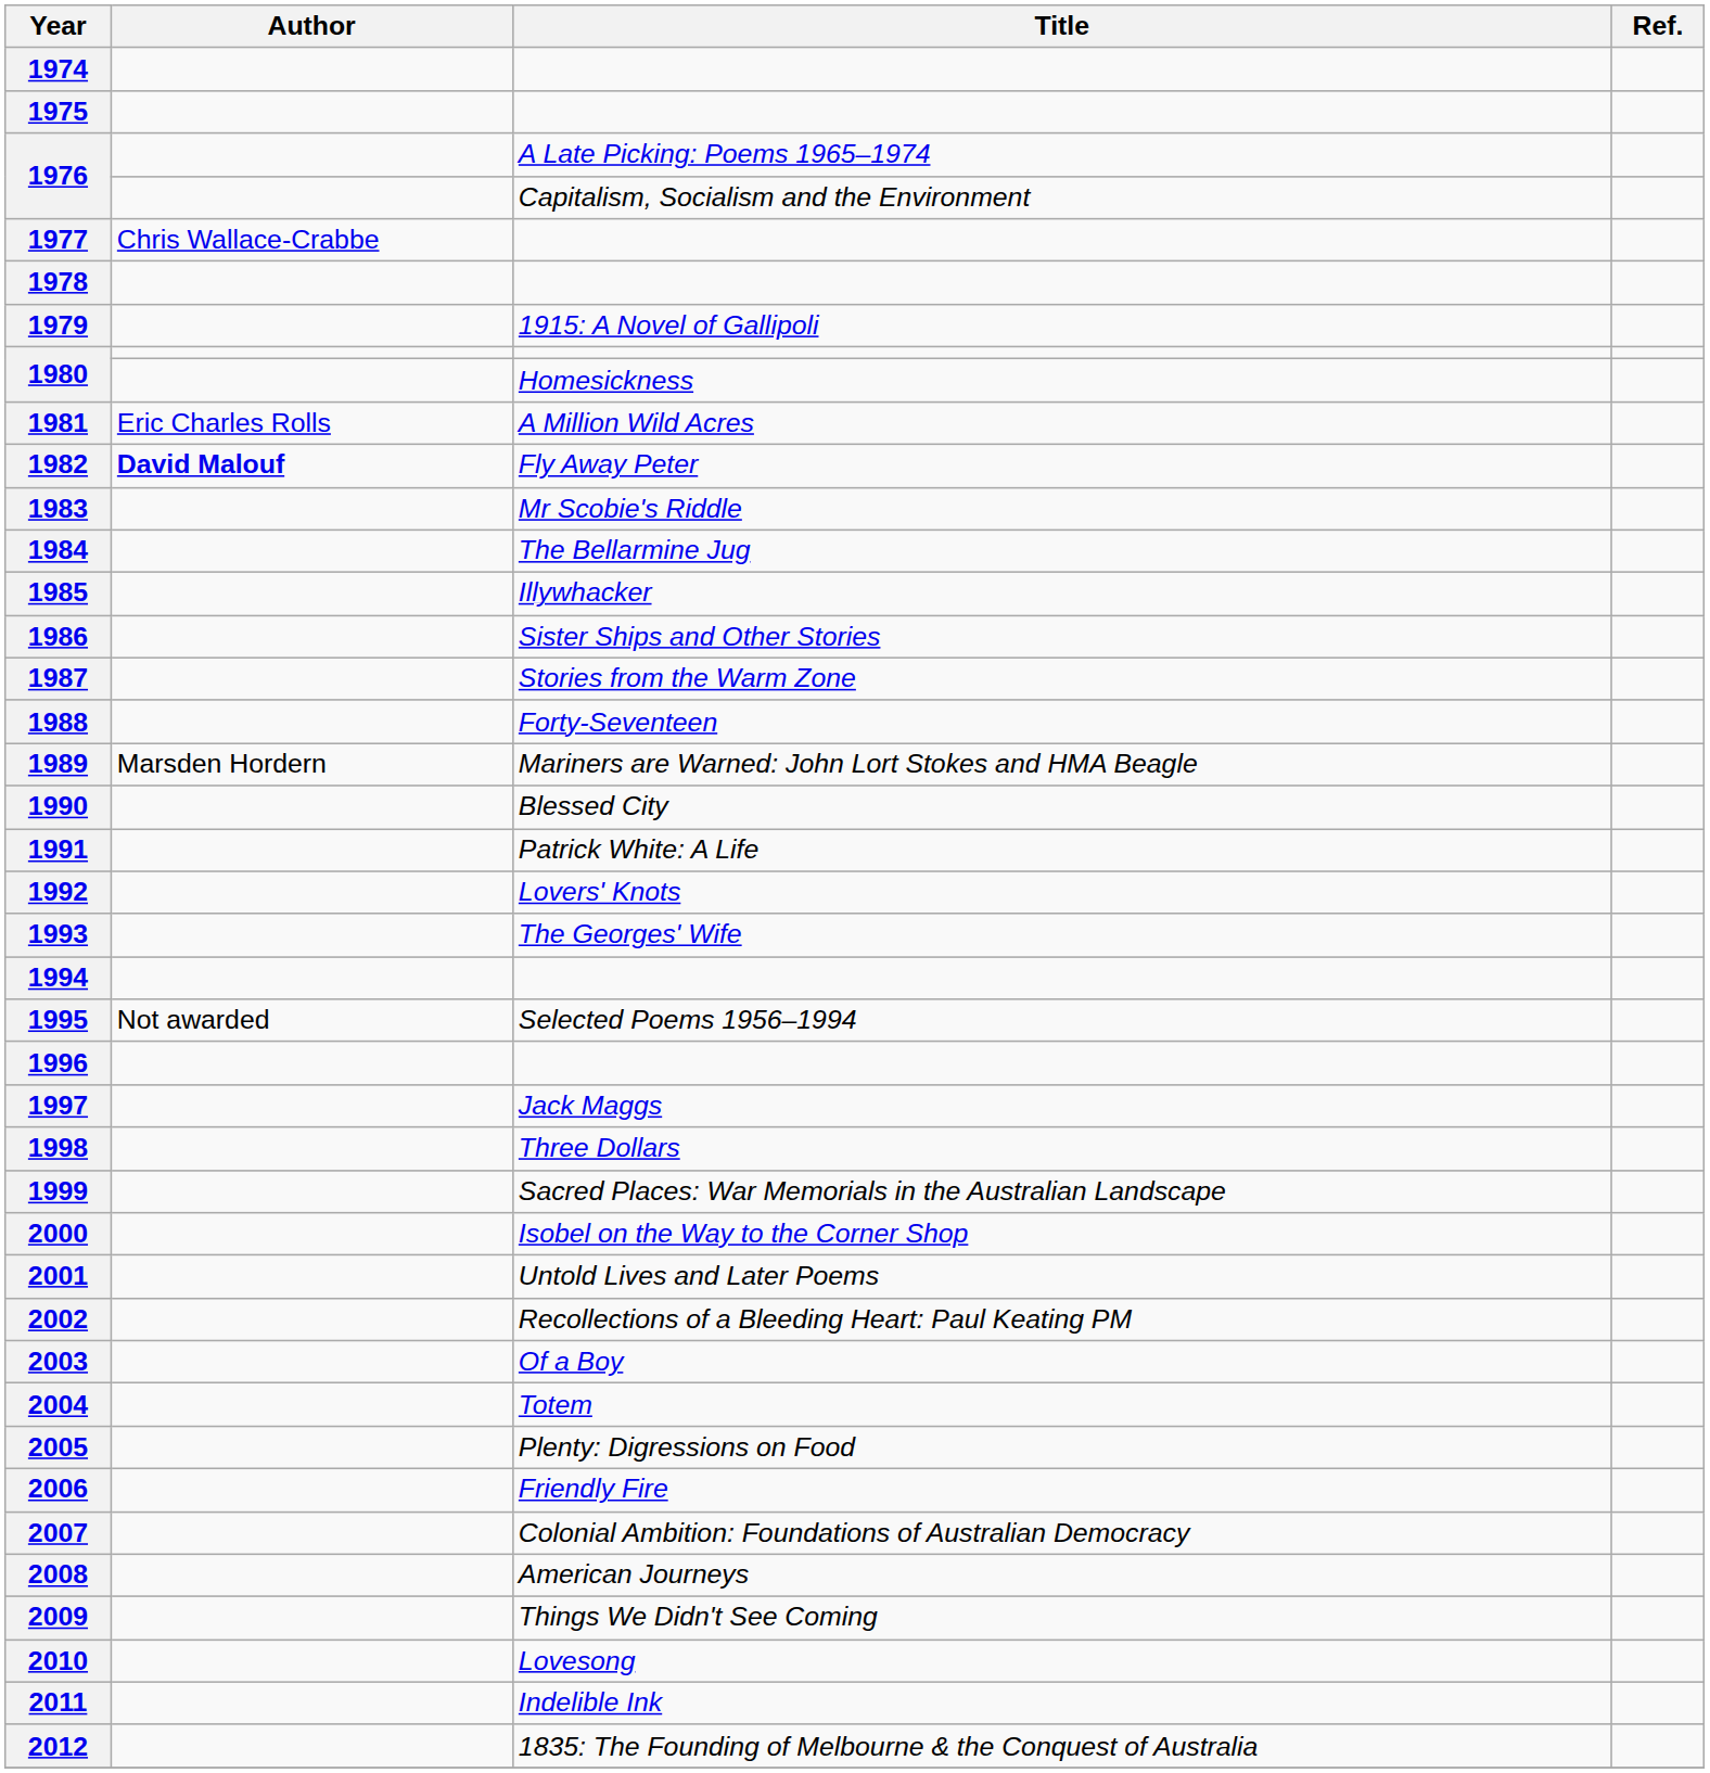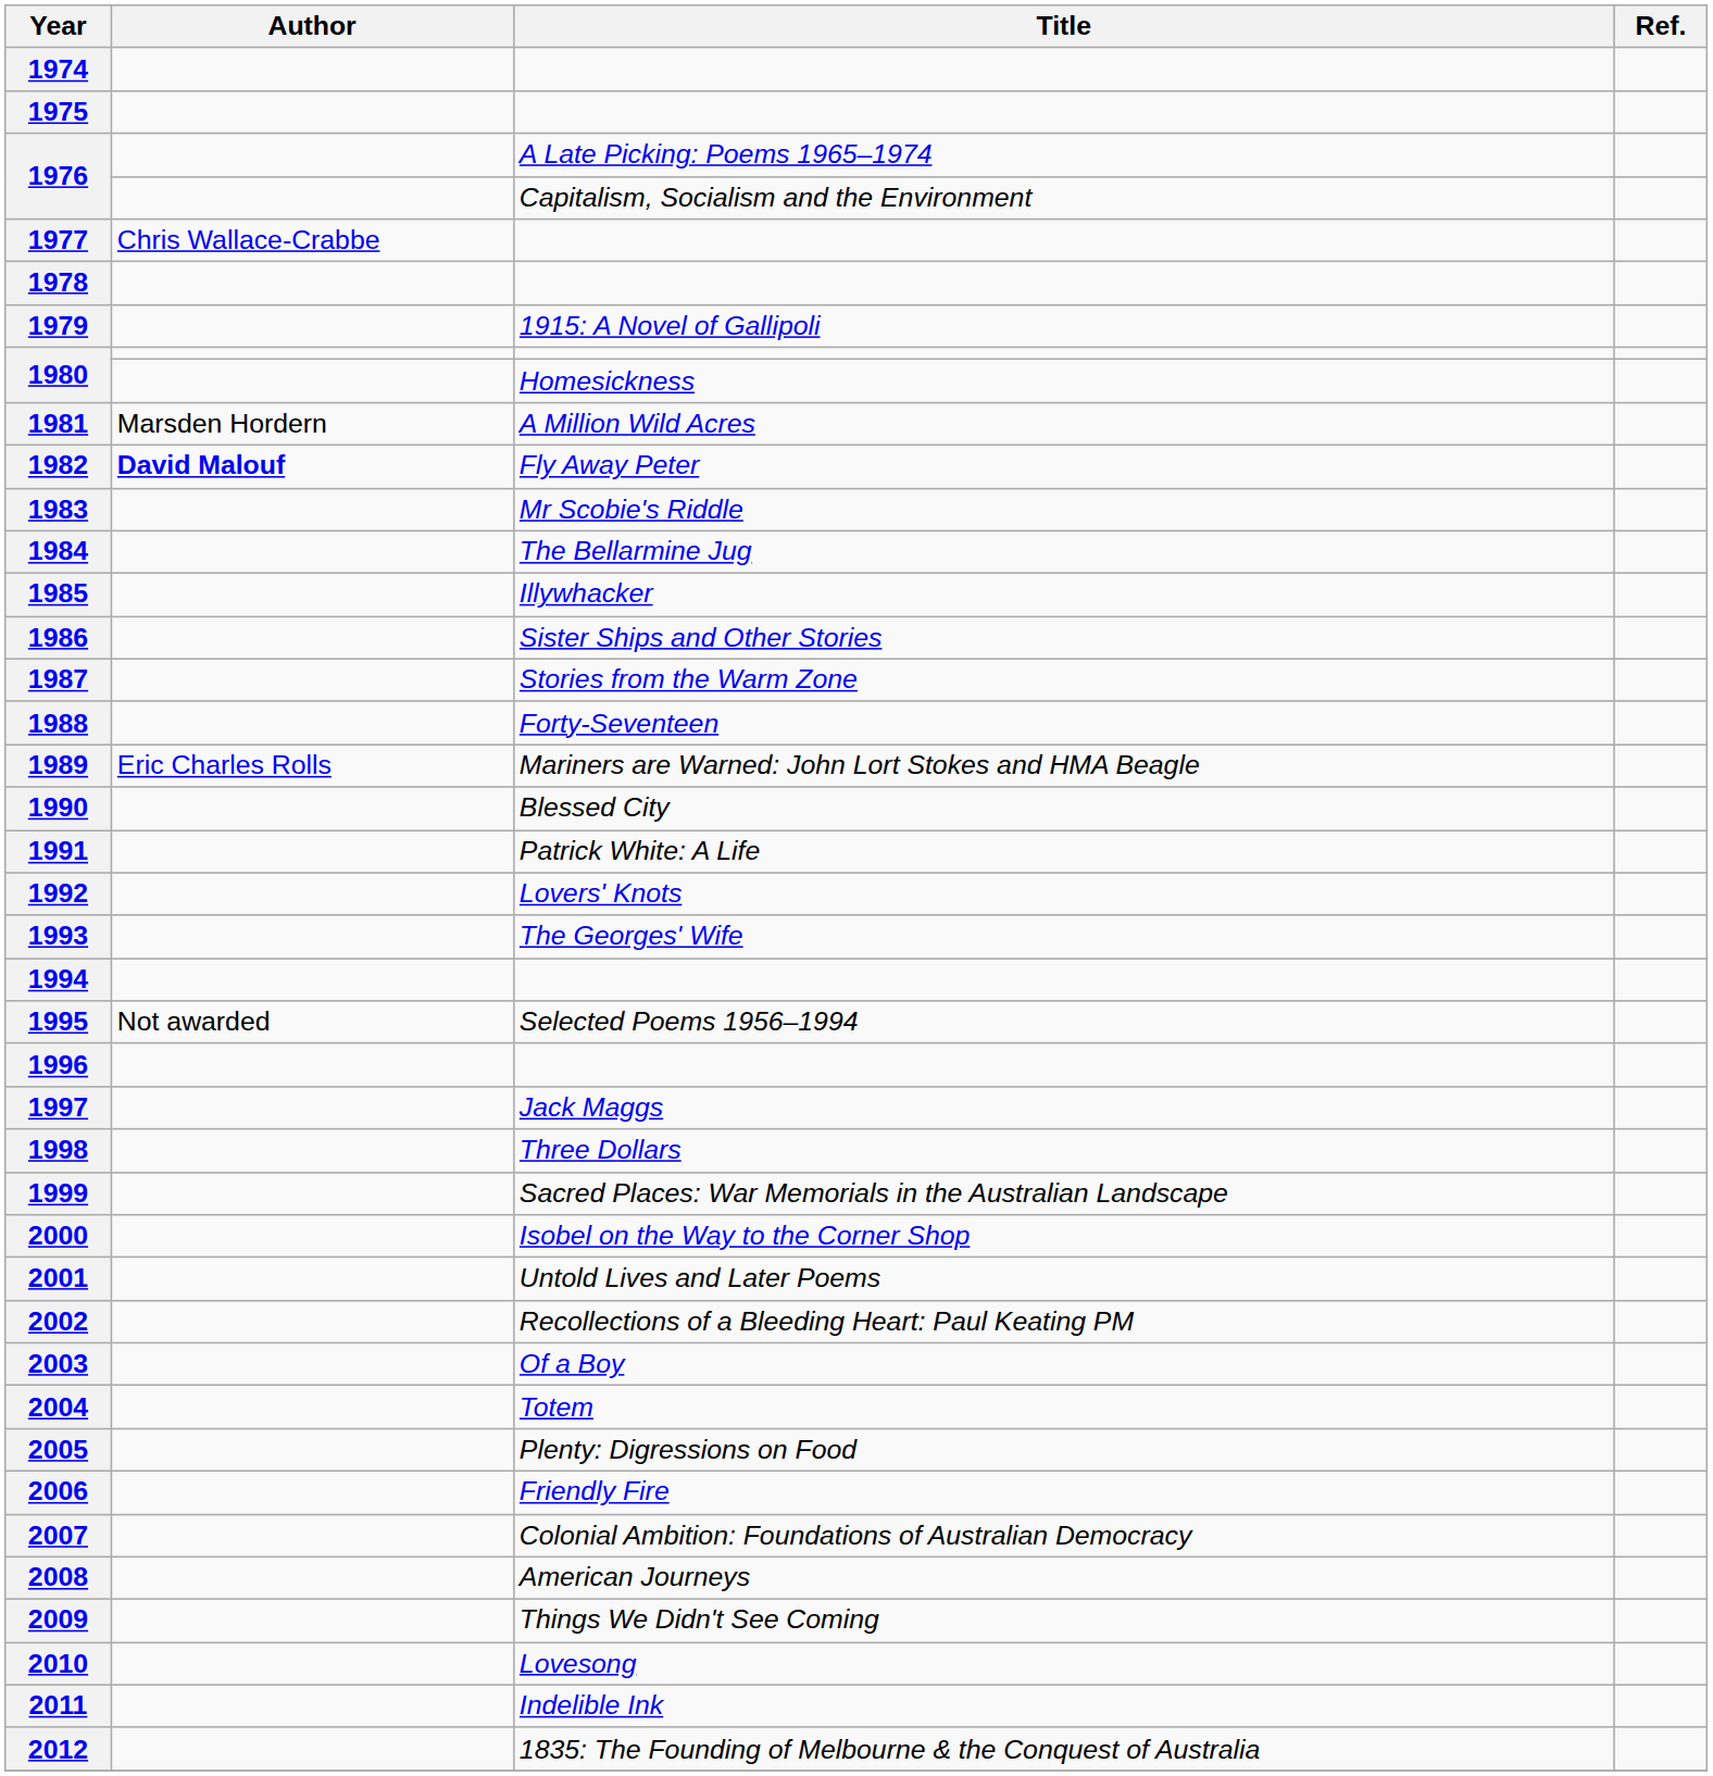 <table class="wikitable sortable mw-collapsible" width="80%">
 <tr>
 <th>Year</th>
 <th>Author</th>
 <th>Title</th>
 <th>Ref.</th>
 </tr>
 <tr>
 <th><a href='#'>1974</a></th>
 <td></td>
 <td><em></em></td>
 <td></td>
 </tr>
 <tr>
 <th><a href='#'>1975</a></th>
 <td></td>
 <td><em></em></td>
 <td></td>
 </tr>
 <tr>
 <th rowspan="2"><a href='#'>1976</a></th>
 <td></td>
 <td><em><a href='#'>A Late Picking: Poems 1965–1974</a></em></td>
 <td></td>
 </tr>
 <tr>
 <td></td>
 <td><em>Capitalism, Socialism and the Environment</em></td>
 <td></td>
 </tr>
 <tr>
 <th><a href='#'>1977</a></th>
 <td><a href='#'>Chris Wallace-Crabbe</a></td>
 <td></td>
 <td></td>
 </tr>
 <tr>
 <th><a href='#'>1978</a></th>
 <td></td>
 <td><em></em></td>
 <td></td>
 </tr>
 <tr>
 <th><a href='#'>1979</a></th>
 <td></td>
 <td><em><a href='#'>1915: A Novel of Gallipoli</a></em></td>
 <td></td>
 </tr>
 <tr>
 <th rowspan="2"><a href='#'>1980</a></th>
 <td></td>
 <td><em></em></td>
 <td></td>
 </tr>
 <tr>
 <td></td>
 <td><em><a href='#'>Homesickness</a></em></td>
 <td></td>
 </tr>
 <tr>
 <th><a href='#'>1981</a></th>
-<td><a href='#'>Eric Charles Rolls</a></td>
+<td>Marsden Hordern</td>
 <td><em><a href='#'>A Million Wild Acres</a></em></td>
 <td></td>
 </tr>
 <tr>
 <th><a href='#'>1982</a></th>
 <td><strong><a href='#'>David Malouf</a></strong></td>
 <td><em><a href='#'>Fly Away Peter</a></em></td>
 <td></td>
 </tr>
 <tr>
 <th><a href='#'>1983</a></th>
 <td></td>
 <td><em><a href='#'>Mr Scobie's Riddle</a></em></td>
 <td></td>
 </tr>
 <tr>
 <th><a href='#'>1984</a></th>
 <td></td>
 <td><em><a href='#'>The Bellarmine Jug</a></em></td>
 <td></td>
 </tr>
 <tr>
 <th><a href='#'>1985</a></th>
 <td></td>
 <td><em><a href='#'>Illywhacker</a></em></td>
 <td></td>
 </tr>
 <tr>
 <th><a href='#'>1986</a></th>
 <td></td>
 <td><em><a href='#'>Sister Ships and Other Stories</a></em></td>
 <td></td>
 </tr>
 <tr>
 <th><a href='#'>1987</a></th>
 <td></td>
 <td><em><a href='#'>Stories from the Warm Zone</a></em></td>
 <td></td>
 </tr>
 <tr>
 <th><a href='#'>1988</a></th>
 <td></td>
 <td><em><a href='#'>Forty-Seventeen</a></em></td>
 <td></td>
 </tr>
 <tr>
 <th><a href='#'>1989</a></th>
-<td>Marsden Hordern</td>
+<td><a href='#'>Eric Charles Rolls</a></td>
 <td><em>Mariners are Warned: John Lort Stokes and HMA Beagle</em></td>
 <td></td>
 </tr>
 <tr>
 <th><a href='#'>1990</a></th>
 <td></td>
 <td><em>Blessed City</em></td>
 <td></td>
 </tr>
 <tr>
 <th><a href='#'>1991</a></th>
 <td></td>
 <td><em>Patrick White: A Life</em></td>
 <td></td>
 </tr>
 <tr>
 <th><a href='#'>1992</a></th>
 <td></td>
 <td><em><a href='#'>Lovers' Knots</a></em></td>
 <td></td>
 </tr>
 <tr>
 <th><a href='#'>1993</a></th>
 <td></td>
 <td><em><a href='#'>The Georges' Wife</a></em></td>
 <td></td>
 </tr>
 <tr>
 <th><a href='#'>1994</a></th>
 <td></td>
 <td><em></em></td>
 <td></td>
 </tr>
 <tr>
 <th><a href='#'>1995</a></th>
 <td>Not awarded</td>
 <td><em>Selected Poems 1956–1994</em></td>
 <td></td>
 </tr>
 <tr>
 <th><a href='#'>1996</a></th>
 <td></td>
 <td><em></em></td>
 <td></td>
 </tr>
 <tr>
 <th><a href='#'>1997</a></th>
 <td></td>
 <td><em><a href='#'>Jack Maggs</a></em></td>
 <td></td>
 </tr>
 <tr>
 <th><a href='#'>1998</a></th>
 <td></td>
 <td><em><a href='#'>Three Dollars</a></em></td>
 <td></td>
 </tr>
 <tr>
 <th><a href='#'>1999</a></th>
 <td></td>
 <td><em>Sacred Places: War Memorials in the Australian Landscape</em></td>
 <td></td>
 </tr>
 <tr>
 <th><a href='#'>2000</a></th>
 <td></td>
 <td><em><a href='#'>Isobel on the Way to the Corner Shop</a></em></td>
 <td></td>
 </tr>
 <tr>
 <th><a href='#'>2001</a></th>
 <td></td>
 <td><em>Untold Lives and Later Poems</em></td>
 <td></td>
 </tr>
 <tr>
 <th><a href='#'>2002</a></th>
 <td></td>
 <td><em>Recollections of a Bleeding Heart: Paul Keating PM</em></td>
 <td></td>
 </tr>
 <tr>
 <th><a href='#'>2003</a></th>
 <td></td>
 <td><em><a href='#'>Of a Boy</a></em></td>
 <td></td>
 </tr>
 <tr>
 <th><a href='#'>2004</a></th>
 <td></td>
 <td><em><a href='#'>Totem</a></em></td>
 <td></td>
 </tr>
 <tr>
 <th><a href='#'>2005</a></th>
 <td></td>
 <td><em>Plenty: Digressions on Food</em></td>
 <td></td>
 </tr>
 <tr>
 <th><a href='#'>2006</a></th>
 <td></td>
 <td><em><a href='#'>Friendly Fire</a></em></td>
 <td></td>
 </tr>
 <tr>
 <th><a href='#'>2007</a></th>
 <td></td>
 <td><em>Colonial Ambition: Foundations of Australian Democracy</em></td>
 <td></td>
 </tr>
 <tr>
 <th><a href='#'>2008</a></th>
 <td></td>
 <td><em>American Journeys</em></td>
 <td></td>
 </tr>
 <tr>
 <th><a href='#'>2009</a></th>
 <td></td>
 <td><em>Things We Didn't See Coming</em></td>
 <td></td>
 </tr>
 <tr>
 <th><a href='#'>2010</a></th>
 <td></td>
 <td><em><a href='#'>Lovesong</a></em></td>
 <td></td>
 </tr>
 <tr>
 <th><a href='#'>2011</a></th>
 <td></td>
 <td><em><a href='#'>Indelible Ink</a></em></td>
 <td></td>
 </tr>
 <tr>
 <th><a href='#'>2012</a></th>
 <td></td>
 <td><em>1835: The Founding of Melbourne & the Conquest of Australia</em></td>
 <td></td>
 </tr>
 <tr>
 </tr>
 </table>
